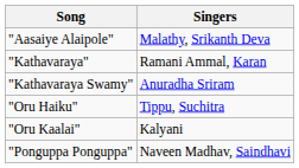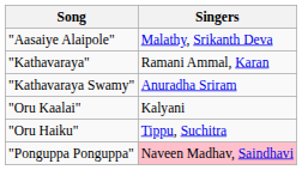 <table class="wikitable" style="font-size:95%;">
 <tr>
 <th>Song</th>
 <th>Singers</th>
 </tr>
 <tr>
 <td>"Aasaiye Alaipole"</td>
 <td><a href='#'>Malathy</a>, <a href='#'>Srikanth Deva</a></td>
 </tr>
 <tr>
 <td>"Kathavaraya"</td>
 <td>Ramani Ammal, <a href='#'>Karan</a></td>
 </tr>
 <tr>
 <td>"Kathavaraya Swamy"</td>
 <td><a href='#'>Anuradha Sriram</a></td>
 </tr>
 <tr>
+<td>"Oru Kaalai"</td>
+<td>Kalyani</td>
+</tr>
+<tr>
 <td>"Oru Haiku"</td>
 <td><a href='#'>Tippu</a>, <a href='#'>Suchitra</a></td>
 </tr>
 <tr>
-<td>"Oru Kaalai"</td>
-<td>Kalyani</td>
-</tr>
-<tr>
 <td>"Ponguppa Ponguppa"</td>
-<td>Naveen Madhav, <a href='#'>Saindhavi</a></td>
+<td style="background: pink;">Naveen Madhav, <a href='#'>Saindhavi</a></td>
 </tr>
 </table>
